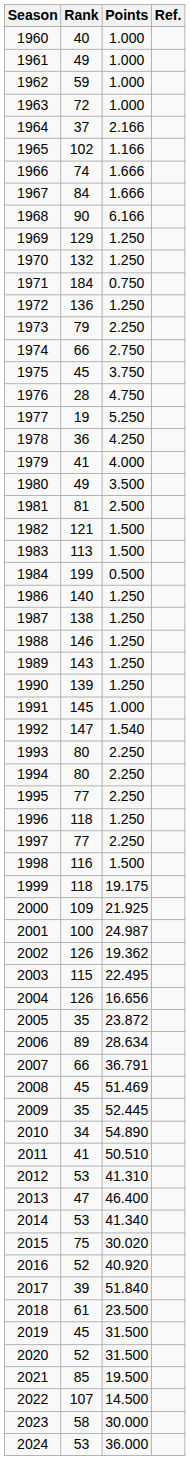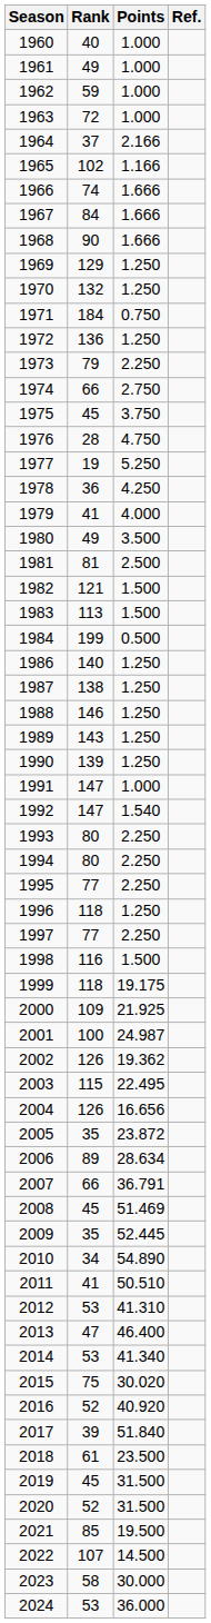 <table class="wikitable plainrowheaders sortable" style="text-align:center">
 <tr>
 <th>Season</th>
 <th>Rank</th>
 <th>Points</th>
 <th>Ref.</th>
 </tr>
 <tr>
 <td>1960</td>
 <td>40 </td>
 <td>1.000</td>
 <td></td>
 </tr>
 <tr>
 <td>1961</td>
 <td>49 </td>
 <td>1.000</td>
 <td></td>
 </tr>
 <tr>
 <td>1962</td>
 <td>59 </td>
 <td>1.000</td>
 <td></td>
 </tr>
 <tr>
 <td>1963</td>
 <td>72 </td>
 <td>1.000</td>
 <td></td>
 </tr>
 <tr>
 <td>1964</td>
 <td>37 </td>
 <td>2.166</td>
 <td></td>
 </tr>
 <tr>
 <td>1965</td>
 <td>102 </td>
 <td>1.166</td>
 <td></td>
 </tr>
 <tr>
 <td>1966</td>
 <td>74 </td>
 <td>1.666</td>
 <td></td>
 </tr>
 <tr>
 <td>1967</td>
 <td>84 </td>
 <td>1.666</td>
 <td></td>
 </tr>
 <tr>
 <td>1968</td>
 <td>90 </td>
-<td>6.166</td>
+<td>1.666</td>
 <td></td>
 </tr>
 <tr>
 <td>1969</td>
 <td>129 </td>
 <td>1.250</td>
 <td></td>
 </tr>
 <tr>
 <td>1970</td>
 <td>132 </td>
 <td>1.250</td>
 <td></td>
 </tr>
 <tr>
 <td>1971</td>
 <td>184 </td>
 <td>0.750</td>
 <td></td>
 </tr>
 <tr>
 <td>1972</td>
 <td>136 </td>
 <td>1.250</td>
 <td></td>
 </tr>
 <tr>
 <td>1973</td>
 <td>79 </td>
 <td>2.250</td>
 <td></td>
 </tr>
 <tr>
 <td>1974</td>
 <td>66 </td>
 <td>2.750</td>
 <td></td>
 </tr>
 <tr>
 <td>1975</td>
 <td>45 </td>
 <td>3.750</td>
 <td></td>
 </tr>
 <tr>
 <td>1976</td>
 <td>28 </td>
 <td>4.750</td>
 <td></td>
 </tr>
 <tr>
 <td>1977</td>
 <td>19 </td>
 <td>5.250</td>
 <td></td>
 </tr>
 <tr>
 <td>1978</td>
 <td>36 </td>
 <td>4.250</td>
 <td></td>
 </tr>
 <tr>
 <td>1979</td>
 <td>41 </td>
 <td>4.000</td>
 <td></td>
 </tr>
 <tr>
 <td>1980</td>
 <td>49 </td>
 <td>3.500</td>
 <td></td>
 </tr>
 <tr>
 <td>1981</td>
 <td>81 </td>
 <td>2.500</td>
 <td></td>
 </tr>
 <tr>
 <td>1982</td>
 <td>121 </td>
 <td>1.500</td>
 <td></td>
 </tr>
 <tr>
 <td>1983</td>
 <td>113 </td>
 <td>1.500</td>
 <td></td>
 </tr>
 <tr>
 <td>1984</td>
 <td>199 </td>
 <td>0.500</td>
 <td></td>
 </tr>
 <tr>
 <td>1986</td>
 <td>140 </td>
 <td>1.250</td>
 <td></td>
 </tr>
 <tr>
 <td>1987</td>
 <td>138 </td>
 <td>1.250</td>
 <td></td>
 </tr>
 <tr>
 <td>1988</td>
 <td>146 </td>
 <td>1.250</td>
 <td></td>
 </tr>
 <tr>
 <td>1989</td>
 <td>143 </td>
 <td>1.250</td>
 <td></td>
 </tr>
 <tr>
 <td>1990</td>
 <td>139 </td>
 <td>1.250</td>
 <td></td>
 </tr>
 <tr>
 <td>1991</td>
-<td>145 </td>
+<td>147 </td>
 <td>1.000</td>
 <td></td>
 </tr>
 <tr>
 <td>1992</td>
 <td>147 </td>
 <td>1.540</td>
 <td></td>
 </tr>
 <tr>
 <td>1993</td>
 <td>80 </td>
 <td>2.250</td>
 <td></td>
 </tr>
 <tr>
 <td>1994</td>
 <td>80 </td>
 <td>2.250</td>
 <td></td>
 </tr>
 <tr>
 <td>1995</td>
 <td>77 </td>
 <td>2.250</td>
 <td></td>
 </tr>
 <tr>
 <td>1996</td>
 <td>118 </td>
 <td>1.250</td>
 <td></td>
 </tr>
 <tr>
 <td>1997</td>
 <td>77 </td>
 <td>2.250</td>
 <td></td>
 </tr>
 <tr>
 <td>1998</td>
 <td>116 </td>
 <td>1.500</td>
 <td></td>
 </tr>
 <tr>
 <td>1999</td>
 <td>118 </td>
 <td>19.175</td>
 <td></td>
 </tr>
 <tr>
 <td>2000</td>
 <td>109 </td>
 <td>21.925</td>
 <td></td>
 </tr>
 <tr>
 <td>2001</td>
 <td>100 </td>
 <td>24.987</td>
 <td></td>
 </tr>
 <tr>
 <td>2002</td>
 <td>126 </td>
 <td>19.362</td>
 <td></td>
 </tr>
 <tr>
 <td>2003</td>
 <td>115 </td>
 <td>22.495</td>
 <td></td>
 </tr>
 <tr>
 <td>2004</td>
 <td>126 </td>
 <td>16.656</td>
 <td></td>
 </tr>
 <tr>
 <td>2005</td>
 <td>35 </td>
 <td>23.872</td>
 <td></td>
 </tr>
 <tr>
 <td>2006</td>
 <td>89 </td>
 <td>28.634</td>
 <td></td>
 </tr>
 <tr>
 <td>2007</td>
 <td>66 </td>
 <td>36.791</td>
 <td></td>
 </tr>
 <tr>
 <td>2008</td>
 <td>45 </td>
 <td>51.469</td>
 <td></td>
 </tr>
 <tr>
 <td>2009</td>
 <td>35 </td>
 <td>52.445</td>
 <td></td>
 </tr>
 <tr>
 <td>2010</td>
 <td>34 </td>
 <td>54.890</td>
 <td></td>
 </tr>
 <tr>
 <td>2011</td>
 <td>41 </td>
 <td>50.510</td>
 <td></td>
 </tr>
 <tr>
 <td>2012</td>
 <td>53 </td>
 <td>41.310</td>
 <td></td>
 </tr>
 <tr>
 <td>2013</td>
 <td>47 </td>
 <td>46.400</td>
 <td></td>
 </tr>
 <tr>
 <td>2014</td>
 <td>53 </td>
 <td>41.340</td>
 <td></td>
 </tr>
 <tr>
 <td>2015</td>
 <td>75 </td>
 <td>30.020</td>
 <td></td>
 </tr>
 <tr>
 <td>2016</td>
 <td>52 </td>
 <td>40.920</td>
 <td></td>
 </tr>
 <tr>
 <td>2017</td>
 <td>39 </td>
 <td>51.840</td>
 <td></td>
 </tr>
 <tr>
 <td>2018</td>
 <td>61 </td>
 <td>23.500</td>
 <td></td>
 </tr>
 <tr>
 <td>2019</td>
 <td>45 </td>
 <td>31.500</td>
 <td></td>
 </tr>
 <tr>
 <td>2020</td>
 <td>52 </td>
 <td>31.500</td>
 <td></td>
 </tr>
 <tr>
 <td>2021</td>
 <td>85 </td>
 <td>19.500</td>
 <td></td>
 </tr>
 <tr>
 <td>2022</td>
 <td>107 </td>
 <td>14.500</td>
 <td></td>
 </tr>
 <tr>
 <td>2023</td>
 <td>58 </td>
 <td>30.000</td>
 <td></td>
 </tr>
 <tr>
 <td>2024</td>
 <td>53 </td>
 <td>36.000</td>
 <td></td>
 </tr>
 </table>
